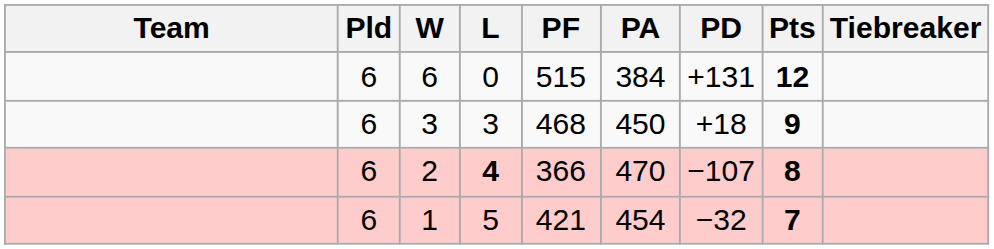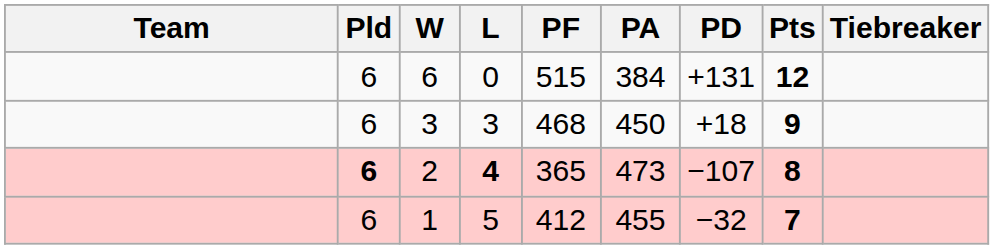 <table class="wikitable" style="text-align:center;">
 <tr>
 <th width=170>Team</th>
 <th width=25>Pld</th>
 <th width=25>W</th>
 <th width=25>L</th>
 <th width=35>PF</th>
 <th width=35>PA</th>
 <th width=35>PD</th>
 <th width=25>Pts</th>
 <th width=50>Tiebreaker</th>
 </tr>
 <tr bgcolor=>
 <td align="left"></td>
 <td>6</td>
 <td>6</td>
 <td>0</td>
 <td>515</td>
 <td>384</td>
 <td>+131</td>
 <td><strong>12</strong></td>
 <td></td>
 </tr>
 <tr bgcolor=>
 <td align="left"></td>
 <td>6</td>
 <td>3</td>
 <td>3</td>
 <td>468</td>
 <td>450</td>
 <td>+18</td>
 <td><strong>9</strong></td>
 <td></td>
 </tr>
 <tr bgcolor=ffcccc>
 <td align="left"></td>
-<td>6</td>
+<td><strong>6</strong></td>
 <td>2</td>
 <td><strong>4</strong></td>
-<td>366</td>
-<td>470</td>
+<td>365</td>
+<td>473</td>
 <td>−107</td>
 <td><strong>8</strong></td>
 <td></td>
 </tr>
 <tr bgcolor=ffcccc>
 <td align="left"></td>
 <td>6</td>
 <td>1</td>
 <td>5</td>
-<td>421</td>
-<td>454</td>
+<td>412</td>
+<td>455</td>
 <td>−32</td>
 <td><strong>7</strong></td>
 <td></td>
 </tr>
 </table>
